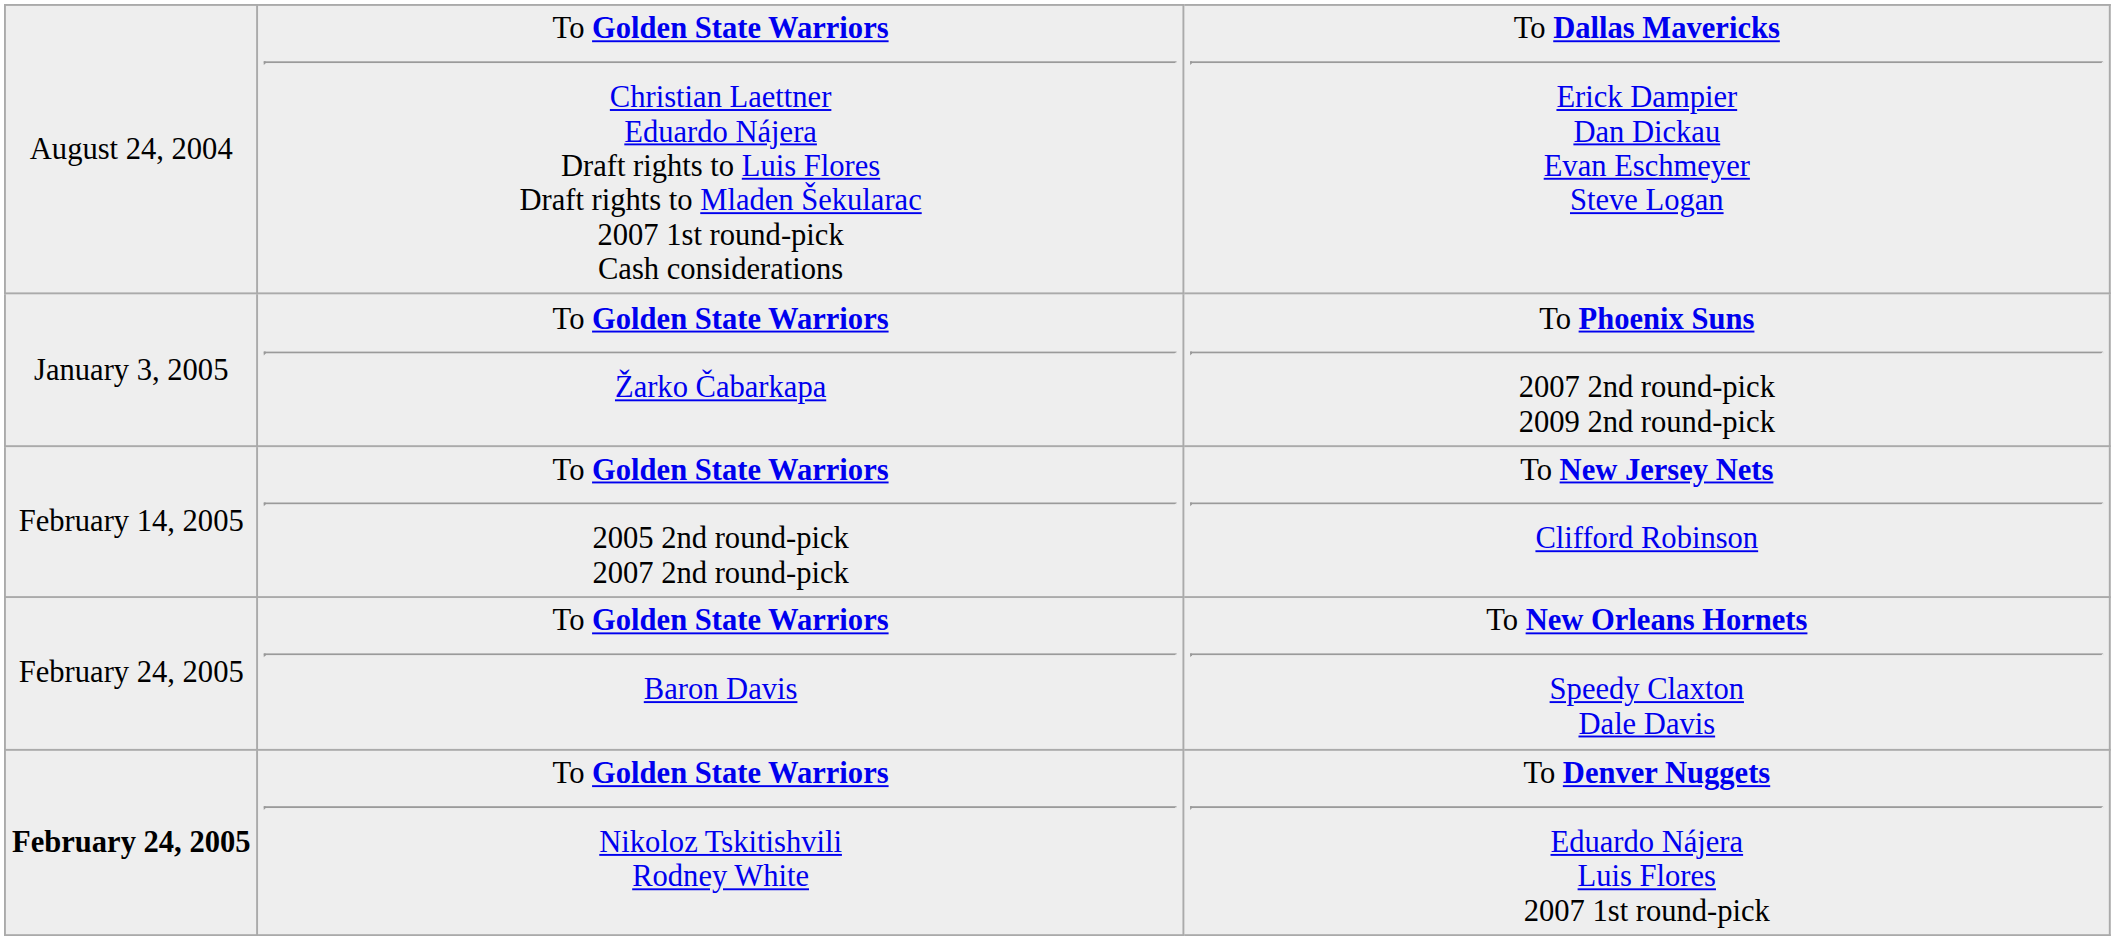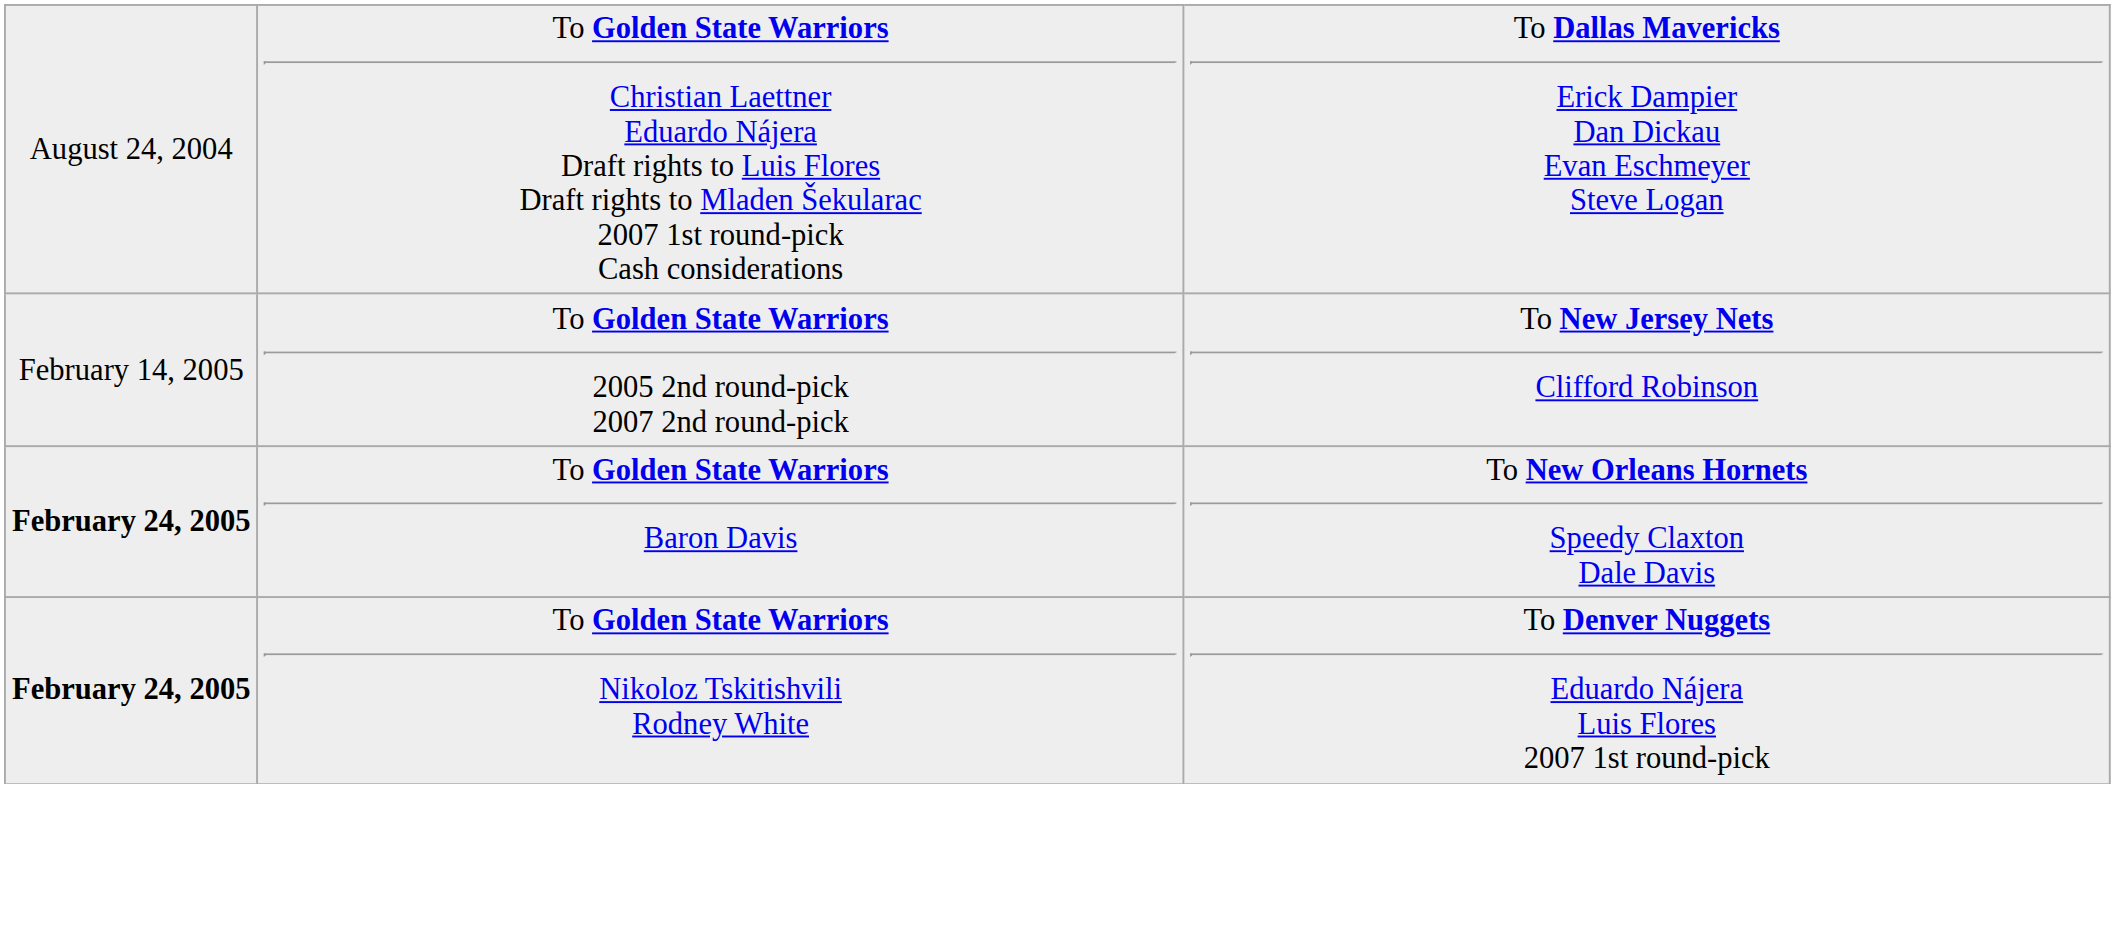 <table class="wikitable sortable sortable" style="text-align: center">
 <tr style="background:#eee;">
 <td style="width:12%">August 24, 2004</td>
 <td style="width:44%; vertical-align:top;">To <strong><a href='#'>Golden State Warriors</a></strong><hr><a href='#'>Christian Laettner</a><br><a href='#'>Eduardo Nájera</a><br>Draft rights to <a href='#'>Luis Flores</a><br>Draft rights to <a href='#'>Mladen Šekularac</a><br>2007 1st round-pick<br>Cash considerations</td>
 <td style="width:44%; vertical-align:top;">To <strong><a href='#'>Dallas Mavericks</a></strong><hr><a href='#'>Erick Dampier</a><br><a href='#'>Dan Dickau</a><br><a href='#'>Evan Eschmeyer</a><br><a href='#'>Steve Logan</a></td>
 </tr>
 <tr style="background:#eee;">
-<td style="width:12%">January 3, 2005</td>
-<td style="width:44%; vertical-align:top;">To <strong><a href='#'>Golden State Warriors</a></strong><hr><a href='#'>Žarko Čabarkapa</a></td>
-<td style="width:44%; vertical-align:top;">To <strong><a href='#'>Phoenix Suns</a></strong><hr>2007 2nd round-pick<br>2009 2nd round-pick</td>
-</tr>
-<tr style="background:#eee;">
 <td style="width:12%">February 14, 2005</td>
 <td style="width:44%; vertical-align:top;">To <strong><a href='#'>Golden State Warriors</a></strong><hr>2005 2nd round-pick<br>2007 2nd round-pick</td>
 <td style="width:44%; vertical-align:top;">To <strong><a href='#'>New Jersey Nets</a></strong><hr><a href='#'>Clifford Robinson</a></td>
 </tr>
 <tr style="background:#eee;">
-<td style="width:12%">February 24, 2005</td>
+<td style="width:12%"><strong>February 24, 2005</strong></td>
 <td style="width:44%; vertical-align:top;">To <strong><a href='#'>Golden State Warriors</a></strong><hr><a href='#'>Baron Davis</a></td>
 <td style="width:44%; vertical-align:top;">To <strong><a href='#'>New Orleans Hornets</a></strong><hr><a href='#'>Speedy Claxton</a><br><a href='#'>Dale Davis</a></td>
 </tr>
 <tr style="background:#eee;">
 <td style="width:12%"><strong>February 24, 2005</strong></td>
 <td style="width:44%; vertical-align:top;">To <strong><a href='#'>Golden State Warriors</a></strong><hr><a href='#'>Nikoloz Tskitishvili</a><br><a href='#'>Rodney White</a></td>
 <td style="width:44%; vertical-align:top;">To <strong><a href='#'>Denver Nuggets</a></strong><hr><a href='#'>Eduardo Nájera</a><br><a href='#'>Luis Flores</a><br>2007 1st round-pick</td>
 </tr>
 </table>
